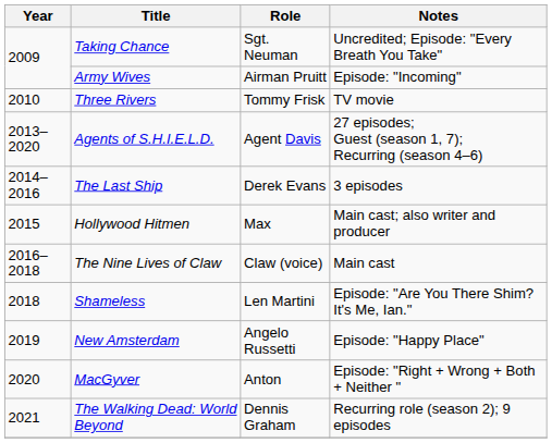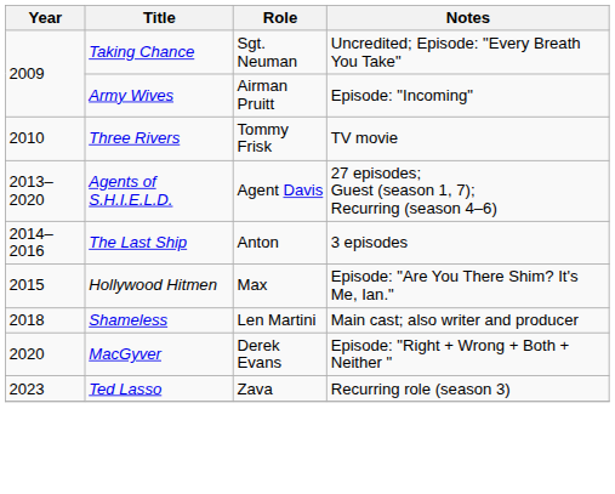 <table class="wikitable unsortable">
 <tr>
 <th>Year</th>
 <th>Title</th>
 <th>Role</th>
 <th>Notes</th>
 </tr>
 <tr>
 <td rowspan="2">2009</td>
 <td><em><a href='#'>Taking Chance</a></em></td>
 <td>Sgt. Neuman</td>
 <td>Uncredited; Episode: "Every Breath You Take"</td>
 </tr>
 <tr>
 <td><em><a href='#'>Army Wives</a></em></td>
 <td>Airman Pruitt</td>
 <td>Episode: "Incoming"</td>
 </tr>
 <tr>
 <td>2010</td>
 <td><em><a href='#'>Three Rivers</a></em></td>
 <td>Tommy Frisk</td>
 <td>TV movie</td>
 </tr>
 <tr>
 <td>2013–2020</td>
 <td><em><a href='#'>Agents of S.H.I.E.L.D.</a></em></td>
 <td>Agent <a href='#'>Davis</a></td>
 <td>27 episodes; <br>Guest (season 1, 7); <br>Recurring (season 4–6)</td>
 </tr>
 <tr>
 <td>2014–2016</td>
 <td><em><a href='#'>The Last Ship</a></em></td>
-<td>Derek Evans</td>
+<td>Anton</td>
 <td>3 episodes</td>
 </tr>
 <tr>
 <td>2015</td>
 <td><em>Hollywood Hitmen</em></td>
 <td>Max</td>
-<td>Main cast; also writer and producer</td>
-</tr>
-<tr>
-<td>2016–2018</td>
-<td><em>The Nine Lives of Claw</em></td>
-<td>Claw (voice)</td>
-<td>Main cast</td>
+<td>Episode: "Are You There Shim? It's Me, Ian."</td>
 </tr>
 <tr>
 <td>2018</td>
 <td><em><a href='#'>Shameless</a></em></td>
 <td>Len Martini</td>
-<td>Episode: "Are You There Shim? It's Me, Ian."</td>
-</tr>
-<tr>
-<td>2019</td>
-<td><em><a href='#'>New Amsterdam</a></em></td>
-<td>Angelo Russetti</td>
-<td>Episode: "Happy Place"</td>
+<td>Main cast; also writer and producer</td>
 </tr>
 <tr>
 <td>2020</td>
 <td><em><a href='#'>MacGyver</a></em></td>
-<td>Anton</td>
+<td>Derek Evans</td>
 <td>Episode: "Right + Wrong + Both + Neither "</td>
 </tr>
 <tr>
-<td>2021</td>
-<td><em><a href='#'>The Walking Dead: World Beyond</a></em></td>
-<td>Dennis Graham</td>
-<td>Recurring role (season 2); 9 episodes</td>
+<td>2023</td>
+<td><em><a href='#'>Ted Lasso</a></em></td>
+<td>Zava</td>
+<td>Recurring role (season 3)</td>
 </tr>
 <tr>
 </tr>
 </table>
